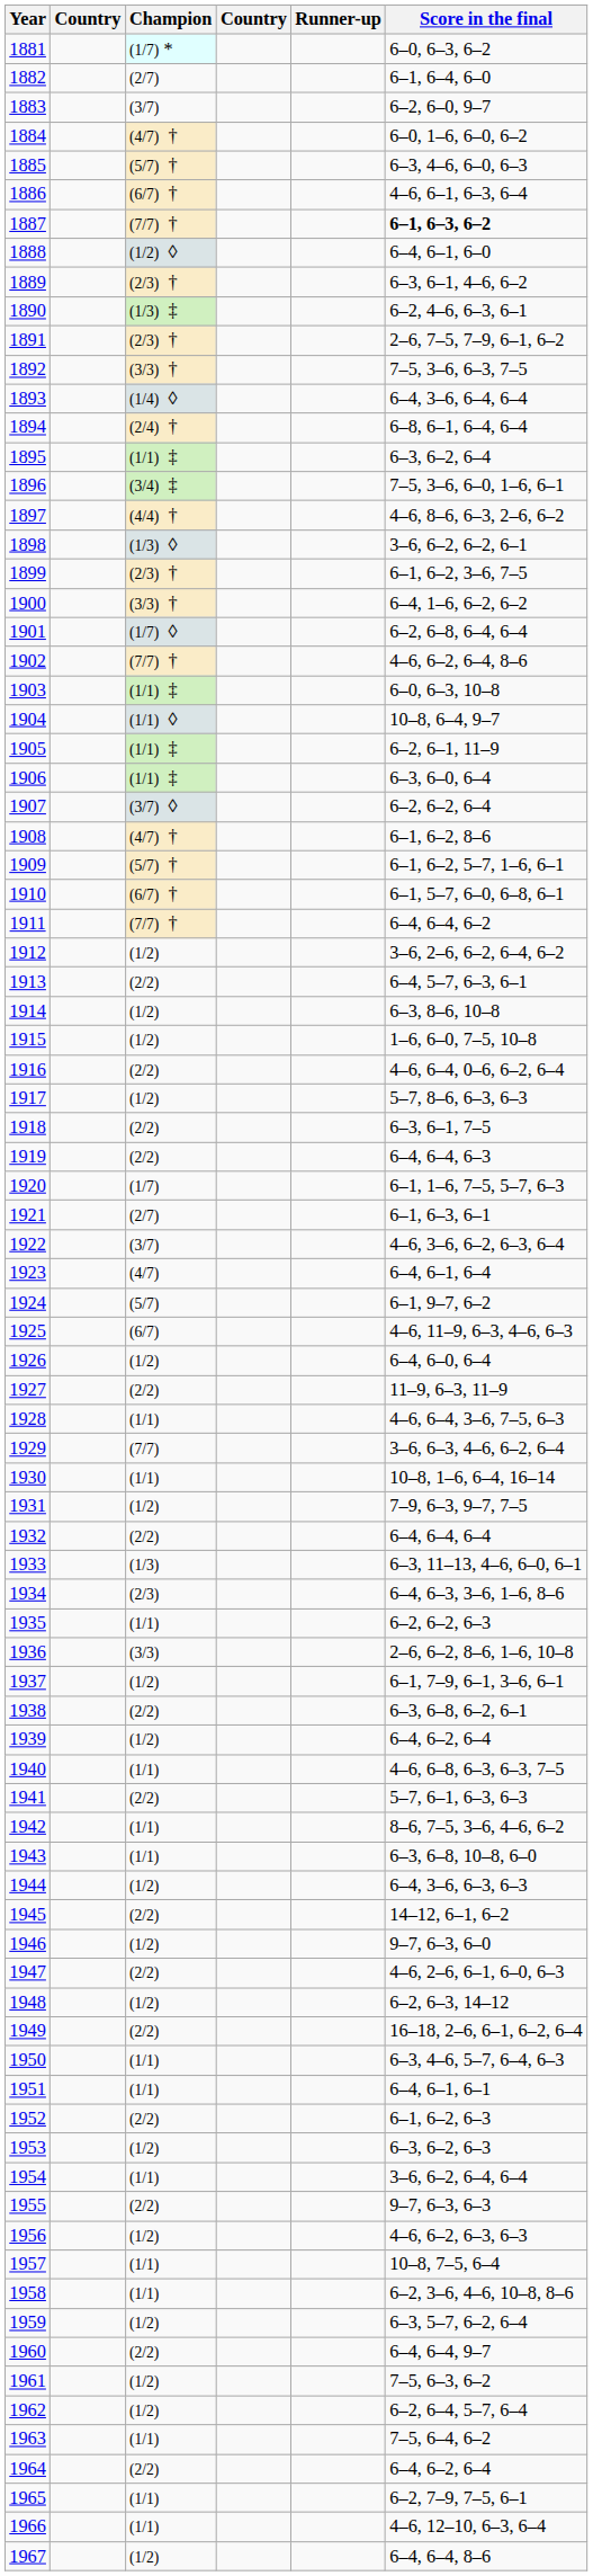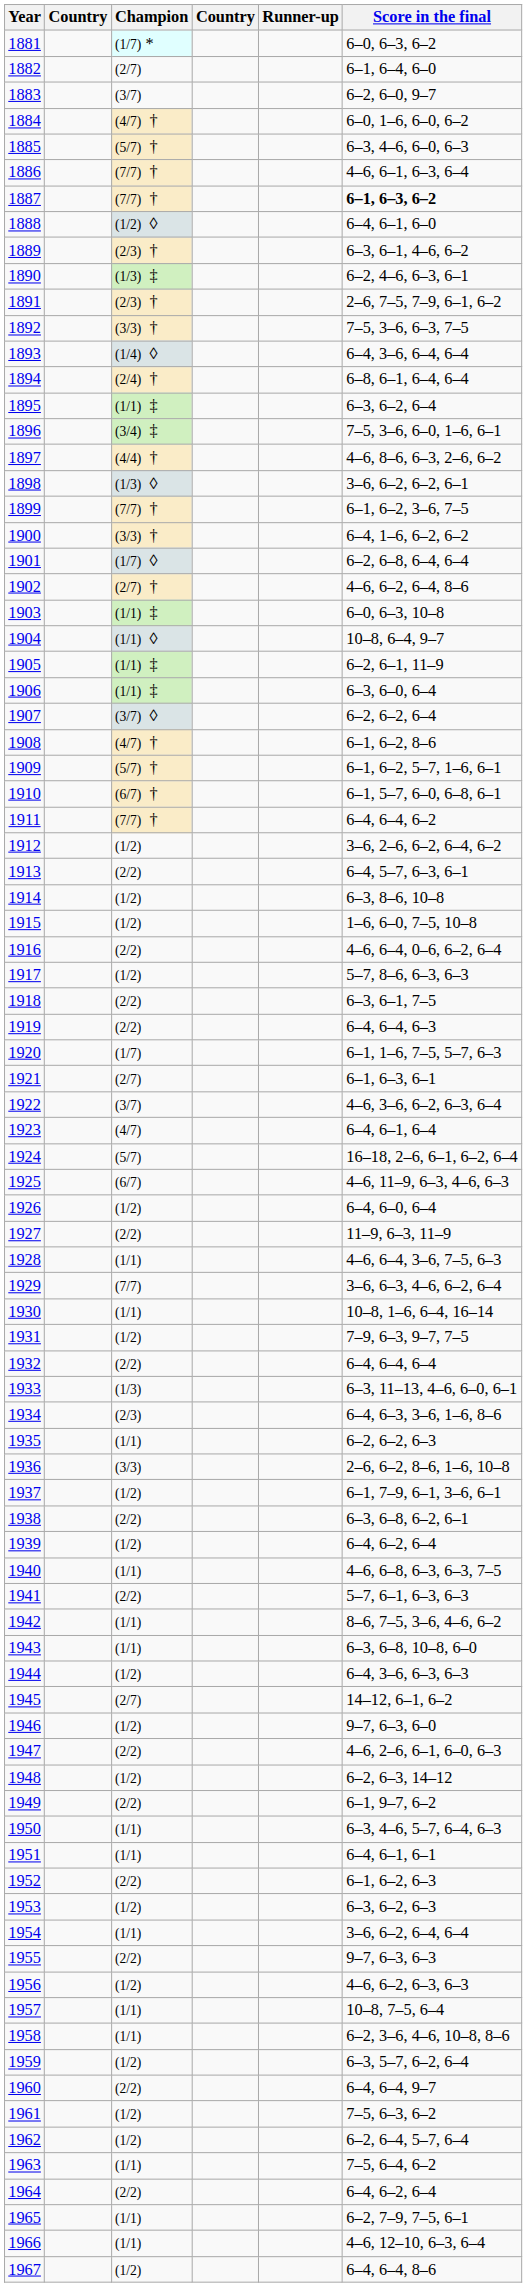 <table class="sortable wikitable">
 <tr>
 <th>Year</th>
 <th>Country</th>
 <th>Champion</th>
 <th>Country</th>
 <th>Runner-up</th>
 <th class="unsortable"><a href='#'>Score in the final</a></th>
 </tr>
 <tr>
 <td align=center><a href='#'>1881</a></td>
 <td></td>
 <td style="background: #E0FFFF"> <small>(1/7)</small> *</td>
 <td></td>
 <td></td>
 <td>6–0, 6–3, 6–2</td>
 </tr>
 <tr>
 <td align=center><a href='#'>1882</a></td>
 <td></td>
 <td> <small>(2/7)</small></td>
 <td></td>
 <td></td>
 <td>6–1, 6–4, 6–0</td>
 </tr>
 <tr>
 <td align=center><a href='#'>1883</a></td>
 <td></td>
 <td> <small>(3/7)</small></td>
 <td></td>
 <td></td>
 <td>6–2, 6–0, 9–7</td>
 </tr>
 <tr>
 <td align=center><a href='#'>1884</a></td>
 <td></td>
 <td style="background: #faecc8"> <small>(4/7)</small>  †</td>
 <td></td>
 <td></td>
 <td>6–0, 1–6, 6–0, 6–2</td>
 </tr>
 <tr>
 <td align=center><a href='#'>1885</a></td>
 <td></td>
 <td style="background: #faecc8"> <small>(5/7)</small>  †</td>
 <td></td>
 <td></td>
 <td>6–3, 4–6, 6–0, 6–3</td>
 </tr>
 <tr>
 <td align=center><a href='#'>1886</a></td>
 <td></td>
-<td style="background: #faecc8"> <small>(6/7)</small>  †</td>
+<td style="background: #faecc8"> <small>(7/7)</small>  †</td>
 <td></td>
 <td></td>
 <td>4–6, 6–1, 6–3, 6–4</td>
 </tr>
 <tr>
 <td align=center><a href='#'>1887</a></td>
 <td></td>
 <td style="background: #faecc8"> <small>(7/7)</small>  †</td>
 <td></td>
 <td></td>
 <td><strong>6–1, 6–3, 6–2</strong></td>
 </tr>
 <tr>
 <td align=center><a href='#'>1888</a></td>
 <td></td>
 <td style="background: #dAe4e6"> <small>(1/2)</small>  ◊</td>
 <td></td>
 <td></td>
 <td>6–4, 6–1, 6–0</td>
 </tr>
 <tr>
 <td align=center><a href='#'>1889</a></td>
 <td></td>
 <td style="background: #faecc8"> <small>(2/3)</small>  †</td>
 <td></td>
 <td></td>
 <td>6–3, 6–1, 4–6, 6–2</td>
 </tr>
 <tr>
 <td align=center><a href='#'>1890</a></td>
 <td></td>
 <td style="background: #d0f0c0"> <small>(1/3)</small>  ‡</td>
 <td></td>
 <td></td>
 <td>6–2, 4–6, 6–3, 6–1</td>
 </tr>
 <tr>
 <td align=center><a href='#'>1891</a></td>
 <td></td>
 <td style="background: #faecc8"> <small>(2/3)</small>  †</td>
 <td></td>
 <td></td>
 <td>2–6, 7–5, 7–9, 6–1, 6–2</td>
 </tr>
 <tr>
 <td align=center><a href='#'>1892</a></td>
 <td></td>
 <td style="background: #faecc8"> <small>(3/3)</small>  †</td>
 <td></td>
 <td></td>
 <td>7–5, 3–6, 6–3, 7–5</td>
 </tr>
 <tr>
 <td align=center><a href='#'>1893</a></td>
 <td></td>
 <td style="background: #dAe4e6"> <small>(1/4)</small>  ◊</td>
 <td></td>
 <td></td>
 <td>6–4, 3–6, 6–4, 6–4</td>
 </tr>
 <tr>
 <td align=center><a href='#'>1894</a></td>
 <td></td>
 <td style="background: #faecc8"> <small>(2/4)</small>  †</td>
 <td></td>
 <td></td>
 <td>6–8, 6–1, 6–4, 6–4</td>
 </tr>
 <tr>
 <td align=center><a href='#'>1895</a></td>
 <td></td>
 <td style="background: #d0f0c0"> <small>(1/1)</small>  ‡</td>
 <td></td>
 <td></td>
 <td>6–3, 6–2, 6–4</td>
 </tr>
 <tr>
 <td align=center><a href='#'>1896</a></td>
 <td></td>
 <td style="background: #d0f0c0"> <small>(3/4)</small>  ‡</td>
 <td></td>
 <td></td>
 <td>7–5, 3–6, 6–0, 1–6, 6–1</td>
 </tr>
 <tr>
 <td align=center><a href='#'>1897</a></td>
 <td></td>
 <td style="background: #faecc8"> <small>(4/4)</small>  †</td>
 <td></td>
 <td></td>
 <td>4–6, 8–6, 6–3, 2–6, 6–2</td>
 </tr>
 <tr>
 <td align=center><a href='#'>1898</a></td>
 <td></td>
 <td style="background: #dAe4e6"> <small>(1/3)</small>  ◊</td>
 <td></td>
 <td></td>
 <td>3–6, 6–2, 6–2, 6–1</td>
 </tr>
 <tr>
 <td align=center><a href='#'>1899</a></td>
 <td></td>
-<td style="background: #faecc8"> <small>(2/3)</small>  †</td>
+<td style="background: #faecc8"> <small>(7/7)</small>  †</td>
 <td></td>
 <td></td>
 <td>6–1, 6–2, 3–6, 7–5</td>
 </tr>
 <tr>
 <td align=center><a href='#'>1900</a></td>
 <td></td>
 <td style="background: #faecc8"> <small>(3/3)</small>  †</td>
 <td></td>
 <td></td>
 <td>6–4, 1–6, 6–2, 6–2</td>
 </tr>
 <tr>
 <td align=center><a href='#'>1901</a></td>
 <td></td>
 <td style="background: #dAe4e6"> <small>(1/7)</small>  ◊</td>
 <td></td>
 <td></td>
 <td>6–2, 6–8, 6–4, 6–4</td>
 </tr>
 <tr>
 <td align=center><a href='#'>1902</a></td>
 <td></td>
-<td style="background: #faecc8"> <small>(7/7)</small>  †</td>
+<td style="background: #faecc8"> <small>(2/7)</small>  †</td>
 <td></td>
 <td></td>
 <td>4–6, 6–2, 6–4, 8–6</td>
 </tr>
 <tr>
 <td align=center><a href='#'>1903</a></td>
 <td></td>
 <td style="background: #d0f0c0"> <small>(1/1)</small>  ‡</td>
 <td></td>
 <td></td>
 <td>6–0, 6–3, 10–8</td>
 </tr>
 <tr>
 <td align=center><a href='#'>1904</a></td>
 <td></td>
 <td style="background: #dAe4e6"> <small>(1/1)</small>  ◊</td>
 <td></td>
 <td></td>
 <td>10–8, 6–4, 9–7</td>
 </tr>
 <tr>
 <td align=center><a href='#'>1905</a></td>
 <td></td>
 <td style="background: #d0f0c0"> <small>(1/1)</small>  ‡</td>
 <td></td>
 <td></td>
 <td>6–2, 6–1, 11–9</td>
 </tr>
 <tr>
 <td align=center><a href='#'>1906</a></td>
 <td></td>
 <td style="background: #d0f0c0"> <small>(1/1)</small>  ‡</td>
 <td></td>
 <td></td>
 <td>6–3, 6–0, 6–4</td>
 </tr>
 <tr>
 <td align=center><a href='#'>1907</a></td>
 <td></td>
 <td style="background: #dAe4e6"> <small>(3/7)</small>  ◊</td>
 <td></td>
 <td></td>
 <td>6–2, 6–2, 6–4</td>
 </tr>
 <tr>
 <td align=center><a href='#'>1908</a></td>
 <td></td>
 <td style="background: #faecc8"> <small>(4/7)</small>  †</td>
 <td></td>
 <td></td>
 <td>6–1, 6–2, 8–6</td>
 </tr>
 <tr>
 <td align=center><a href='#'>1909</a></td>
 <td></td>
 <td style="background: #faecc8"> <small>(5/7)</small>  †</td>
 <td></td>
 <td></td>
 <td>6–1, 6–2, 5–7, 1–6, 6–1</td>
 </tr>
 <tr>
 <td align=center><a href='#'>1910</a></td>
 <td></td>
 <td style="background: #faecc8"> <small>(6/7)</small>  †</td>
 <td></td>
 <td></td>
 <td>6–1, 5–7, 6–0, 6–8, 6–1</td>
 </tr>
 <tr>
 <td align=center><a href='#'>1911</a></td>
 <td></td>
 <td style="background: #faecc8"> <small>(7/7)</small>  †</td>
 <td></td>
 <td></td>
 <td>6–4, 6–4, 6–2</td>
 </tr>
 <tr>
 <td align=center><a href='#'>1912</a></td>
 <td></td>
 <td> <small>(1/2)</small></td>
 <td></td>
 <td></td>
 <td>3–6, 2–6, 6–2, 6–4, 6–2</td>
 </tr>
 <tr>
 <td align=center><a href='#'>1913</a></td>
 <td></td>
 <td> <small>(2/2)</small></td>
 <td></td>
 <td></td>
 <td>6–4, 5–7, 6–3, 6–1</td>
 </tr>
 <tr>
 <td align=center><a href='#'>1914</a></td>
 <td></td>
 <td> <small>(1/2)</small></td>
 <td></td>
 <td></td>
 <td>6–3, 8–6, 10–8</td>
 </tr>
 <tr>
 <td align=center><a href='#'>1915</a></td>
 <td></td>
 <td> <small>(1/2)</small></td>
 <td></td>
 <td></td>
 <td>1–6, 6–0, 7–5, 10–8</td>
 </tr>
 <tr>
 <td align=center><a href='#'>1916</a></td>
 <td></td>
 <td> <small>(2/2)</small></td>
 <td></td>
 <td></td>
 <td>4–6, 6–4, 0–6, 6–2, 6–4</td>
 </tr>
 <tr>
 <td align=center><a href='#'>1917</a></td>
 <td></td>
 <td> <small>(1/2)</small></td>
 <td></td>
 <td></td>
 <td>5–7, 8–6, 6–3, 6–3</td>
 </tr>
 <tr>
 <td align=center><a href='#'>1918</a></td>
 <td></td>
 <td> <small>(2/2)</small></td>
 <td></td>
 <td></td>
 <td>6–3, 6–1, 7–5</td>
 </tr>
 <tr>
 <td align=center><a href='#'>1919</a></td>
 <td></td>
 <td> <small>(2/2)</small></td>
 <td></td>
 <td></td>
 <td>6–4, 6–4, 6–3</td>
 </tr>
 <tr>
 <td align=center><a href='#'>1920</a></td>
 <td></td>
 <td> <small>(1/7)</small></td>
 <td></td>
 <td></td>
 <td>6–1, 1–6, 7–5, 5–7, 6–3</td>
 </tr>
 <tr>
 <td align=center><a href='#'>1921</a></td>
 <td></td>
 <td> <small>(2/7)</small></td>
 <td></td>
 <td></td>
 <td>6–1, 6–3, 6–1</td>
 </tr>
 <tr>
 <td align=center><a href='#'>1922</a></td>
 <td></td>
 <td> <small>(3/7)</small></td>
 <td></td>
 <td></td>
 <td>4–6, 3–6, 6–2, 6–3, 6–4</td>
 </tr>
 <tr>
 <td align=center><a href='#'>1923</a></td>
 <td></td>
 <td> <small>(4/7)</small></td>
 <td></td>
 <td></td>
 <td>6–4, 6–1, 6–4</td>
 </tr>
 <tr>
 <td align=center><a href='#'>1924</a></td>
 <td></td>
 <td> <small>(5/7)</small></td>
 <td></td>
 <td></td>
-<td>6–1, 9–7, 6–2</td>
+<td>16–18, 2–6, 6–1, 6–2, 6–4</td>
 </tr>
 <tr>
 <td align=center><a href='#'>1925</a></td>
 <td></td>
 <td> <small>(6/7)</small></td>
 <td></td>
 <td></td>
 <td>4–6, 11–9, 6–3, 4–6, 6–3</td>
 </tr>
 <tr>
 <td align=center><a href='#'>1926</a></td>
 <td></td>
 <td> <small>(1/2)</small></td>
 <td></td>
 <td></td>
 <td>6–4, 6–0, 6–4</td>
 </tr>
 <tr>
 <td align=center><a href='#'>1927</a></td>
 <td></td>
 <td> <small>(2/2)</small></td>
 <td></td>
 <td></td>
 <td>11–9, 6–3, 11–9</td>
 </tr>
 <tr>
 <td align=center><a href='#'>1928</a></td>
 <td></td>
 <td> <small>(1/1)</small></td>
 <td></td>
 <td></td>
 <td>4–6, 6–4, 3–6, 7–5, 6–3</td>
 </tr>
 <tr>
 <td align=center><a href='#'>1929</a></td>
 <td></td>
 <td> <small>(7/7)</small></td>
 <td></td>
 <td></td>
 <td>3–6, 6–3, 4–6, 6–2, 6–4</td>
 </tr>
 <tr>
 <td align=center><a href='#'>1930</a></td>
 <td></td>
 <td> <small>(1/1)</small></td>
 <td></td>
 <td></td>
 <td>10–8, 1–6, 6–4, 16–14</td>
 </tr>
 <tr>
 <td align=center><a href='#'>1931</a></td>
 <td></td>
 <td> <small>(1/2)</small></td>
 <td></td>
 <td></td>
 <td>7–9, 6–3, 9–7, 7–5</td>
 </tr>
 <tr>
 <td align=center><a href='#'>1932</a></td>
 <td></td>
 <td> <small>(2/2)</small></td>
 <td></td>
 <td></td>
 <td>6–4, 6–4, 6–4</td>
 </tr>
 <tr>
 <td align=center><a href='#'>1933</a></td>
 <td></td>
 <td> <small>(1/3)</small></td>
 <td></td>
 <td></td>
 <td>6–3, 11–13, 4–6, 6–0, 6–1</td>
 </tr>
 <tr>
 <td align=center><a href='#'>1934</a></td>
 <td></td>
 <td> <small>(2/3)</small></td>
 <td></td>
 <td></td>
 <td>6–4, 6–3, 3–6, 1–6, 8–6</td>
 </tr>
 <tr>
 <td align=center><a href='#'>1935</a></td>
 <td></td>
 <td> <small>(1/1)</small></td>
 <td></td>
 <td></td>
 <td>6–2, 6–2, 6–3</td>
 </tr>
 <tr>
 <td align=center><a href='#'>1936</a></td>
 <td></td>
 <td> <small>(3/3)</small></td>
 <td></td>
 <td></td>
 <td>2–6, 6–2, 8–6, 1–6, 10–8</td>
 </tr>
 <tr>
 <td align=center><a href='#'>1937</a></td>
 <td></td>
 <td> <small>(1/2)</small></td>
 <td></td>
 <td></td>
 <td>6–1, 7–9, 6–1, 3–6, 6–1</td>
 </tr>
 <tr>
 <td align=center><a href='#'>1938</a></td>
 <td></td>
 <td> <small>(2/2)</small></td>
 <td></td>
 <td></td>
 <td>6–3, 6–8, 6–2, 6–1</td>
 </tr>
 <tr>
 <td align=center><a href='#'>1939</a></td>
 <td></td>
 <td> <small>(1/2)</small></td>
 <td></td>
 <td></td>
 <td>6–4, 6–2, 6–4</td>
 </tr>
 <tr>
 <td align=center><a href='#'>1940</a></td>
 <td></td>
 <td> <small>(1/1)</small></td>
 <td></td>
 <td></td>
 <td>4–6, 6–8, 6–3, 6–3, 7–5</td>
 </tr>
 <tr>
 <td align=center><a href='#'>1941</a></td>
 <td></td>
 <td> <small>(2/2)</small></td>
 <td></td>
 <td></td>
 <td>5–7, 6–1, 6–3, 6–3</td>
 </tr>
 <tr>
 <td align=center><a href='#'>1942</a></td>
 <td></td>
 <td> <small>(1/1)</small></td>
 <td></td>
 <td></td>
 <td>8–6, 7–5, 3–6, 4–6, 6–2</td>
 </tr>
 <tr>
 <td align=center><a href='#'>1943</a></td>
 <td></td>
 <td> <small>(1/1)</small></td>
 <td></td>
 <td></td>
 <td>6–3, 6–8, 10–8, 6–0</td>
 </tr>
 <tr>
 <td align=center><a href='#'>1944</a></td>
 <td></td>
 <td> <small>(1/2)</small></td>
 <td></td>
 <td></td>
 <td>6–4, 3–6, 6–3, 6–3</td>
 </tr>
 <tr>
 <td align=center><a href='#'>1945</a></td>
 <td></td>
-<td> <small>(2/2)</small></td>
+<td> <small>(2/7)</small></td>
 <td></td>
 <td></td>
 <td>14–12, 6–1, 6–2</td>
 </tr>
 <tr>
 <td align=center><a href='#'>1946</a></td>
 <td></td>
 <td> <small>(1/2)</small></td>
 <td></td>
 <td></td>
 <td>9–7, 6–3, 6–0</td>
 </tr>
 <tr>
 <td align=center><a href='#'>1947</a></td>
 <td></td>
 <td> <small>(2/2)</small></td>
 <td></td>
 <td></td>
 <td>4–6, 2–6, 6–1, 6–0, 6–3</td>
 </tr>
 <tr>
 <td align=center><a href='#'>1948</a></td>
 <td></td>
 <td> <small>(1/2)</small></td>
 <td></td>
 <td></td>
 <td>6–2, 6–3, 14–12</td>
 </tr>
 <tr>
 <td align=center><a href='#'>1949</a></td>
 <td></td>
 <td> <small>(2/2)</small></td>
 <td></td>
 <td></td>
-<td>16–18, 2–6, 6–1, 6–2, 6–4</td>
+<td>6–1, 9–7, 6–2</td>
 </tr>
 <tr>
 <td align=center><a href='#'>1950</a></td>
 <td></td>
 <td> <small>(1/1)</small></td>
 <td></td>
 <td></td>
 <td>6–3, 4–6, 5–7, 6–4, 6–3</td>
 </tr>
 <tr>
 <td align=center><a href='#'>1951</a></td>
 <td></td>
 <td> <small>(1/1)</small></td>
 <td></td>
 <td></td>
 <td>6–4, 6–1, 6–1</td>
 </tr>
 <tr>
 <td align=center><a href='#'>1952</a></td>
 <td></td>
 <td> <small>(2/2)</small></td>
 <td></td>
 <td></td>
 <td>6–1, 6–2, 6–3</td>
 </tr>
 <tr>
 <td align=center><a href='#'>1953</a></td>
 <td></td>
 <td> <small>(1/2)</small></td>
 <td></td>
 <td></td>
 <td>6–3, 6–2, 6–3</td>
 </tr>
 <tr>
 <td align=center><a href='#'>1954</a></td>
 <td></td>
 <td> <small>(1/1)</small></td>
 <td></td>
 <td></td>
 <td>3–6, 6–2, 6–4, 6–4</td>
 </tr>
 <tr>
 <td align=center><a href='#'>1955</a></td>
 <td></td>
 <td> <small>(2/2)</small></td>
 <td></td>
 <td></td>
 <td>9–7, 6–3, 6–3</td>
 </tr>
 <tr>
 <td align=center><a href='#'>1956</a></td>
 <td></td>
 <td> <small>(1/2)</small></td>
 <td></td>
 <td></td>
 <td>4–6, 6–2, 6–3, 6–3</td>
 </tr>
 <tr>
 <td align=center><a href='#'>1957</a></td>
 <td></td>
 <td> <small>(1/1)</small></td>
 <td></td>
 <td></td>
 <td>10–8, 7–5, 6–4</td>
 </tr>
 <tr>
 <td align=center><a href='#'>1958</a></td>
 <td></td>
 <td> <small>(1/1)</small></td>
 <td></td>
 <td></td>
 <td>6–2, 3–6, 4–6, 10–8, 8–6</td>
 </tr>
 <tr>
 <td align=center><a href='#'>1959</a></td>
 <td></td>
 <td> <small>(1/2)</small></td>
 <td></td>
 <td></td>
 <td>6–3, 5–7, 6–2, 6–4</td>
 </tr>
 <tr>
 <td align=center><a href='#'>1960</a></td>
 <td></td>
 <td> <small>(2/2)</small></td>
 <td></td>
 <td></td>
 <td>6–4, 6–4, 9–7</td>
 </tr>
 <tr>
 <td align=center><a href='#'>1961</a></td>
 <td></td>
 <td> <small>(1/2)</small></td>
 <td></td>
 <td></td>
 <td>7–5, 6–3, 6–2</td>
 </tr>
 <tr>
 <td align=center><a href='#'>1962</a></td>
 <td></td>
 <td> <small>(1/2)</small></td>
 <td></td>
 <td></td>
 <td>6–2, 6–4, 5–7, 6–4</td>
 </tr>
 <tr>
 <td align=center><a href='#'>1963</a></td>
 <td></td>
 <td> <small>(1/1)</small></td>
 <td></td>
 <td></td>
 <td>7–5, 6–4, 6–2</td>
 </tr>
 <tr>
 <td align=center><a href='#'>1964</a></td>
 <td></td>
 <td> <small>(2/2)</small></td>
 <td></td>
 <td></td>
 <td>6–4, 6–2, 6–4</td>
 </tr>
 <tr>
 <td align=center><a href='#'>1965</a></td>
 <td></td>
 <td> <small>(1/1)</small></td>
 <td></td>
 <td></td>
 <td>6–2, 7–9, 7–5, 6–1</td>
 </tr>
 <tr>
 <td align=center><a href='#'>1966</a></td>
 <td></td>
 <td> <small>(1/1)</small></td>
 <td></td>
 <td></td>
 <td>4–6, 12–10, 6–3, 6–4</td>
 </tr>
 <tr>
 <td align=center><a href='#'>1967</a></td>
 <td></td>
 <td> <small>(1/2)</small></td>
 <td></td>
 <td></td>
 <td>6–4, 6–4, 8–6</td>
 </tr>
 </table>
